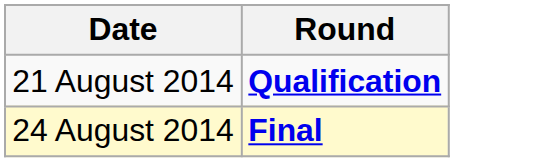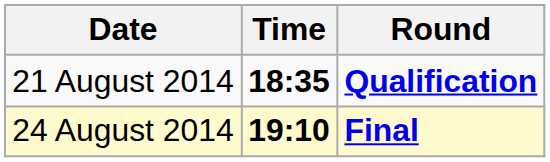 <table class="wikitable">
 <tr>
 <th>Date</th>
+<th>Time</th>
 <th>Round</th>
 </tr>
 <tr>
 <td>21 August 2014</td>
+<td><strong>18:35</strong></td>
 <td><strong><a href='#'>Qualification</a></strong></td>
 </tr>
 <tr style=background:lemonchiffon>
 <td>24 August 2014</td>
+<td><strong>19:10</strong></td>
 <td><strong><a href='#'>Final</a></strong></td>
 </tr>
 </table>
